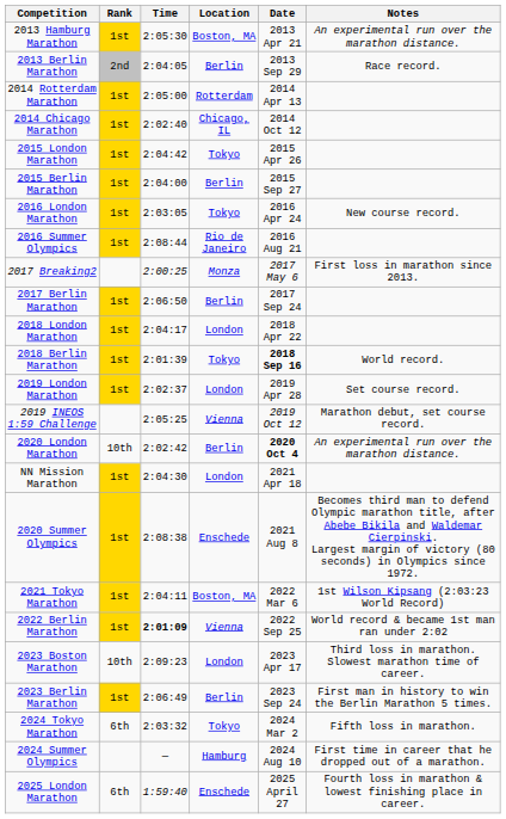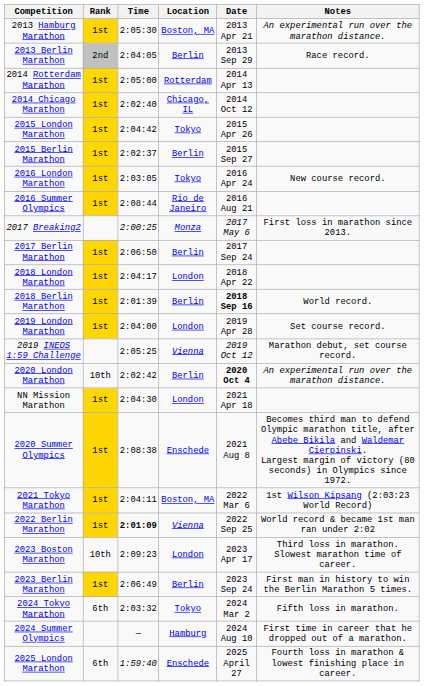 <table class=wikitable style=text-align:center>
 <tr>
 <th>Competition</th>
 <th width=45>Rank</th>
 <th width=50>Time</th>
 <th>Location</th>
 <th>Date</th>
 <th>Notes</th>
 </tr>
 <tr>
 <td>2013 <a href='#'>Hamburg Marathon</a></td>
 <td bgcolor=gold>1st</td>
 <td>2:05:30</td>
 <td><a href='#'>Boston, MA</a></td>
 <td>2013 Apr 21</td>
 <td><em>An experimental run over the marathon distance.</em></td>
 </tr>
 <tr>
 <td><a href='#'>2013 Berlin Marathon</a></td>
 <td bgcolor=silver>2nd</td>
 <td>2:04:05</td>
 <td><a href='#'>Berlin</a></td>
 <td>2013 Sep 29</td>
 <td>Race record.</td>
 </tr>
 <tr>
 <td>2014 <a href='#'>Rotterdam Marathon</a></td>
 <td bgcolor=gold>1st</td>
 <td>2:05:00</td>
 <td><a href='#'>Rotterdam</a></td>
 <td>2014 Apr 13</td>
 <td></td>
 </tr>
 <tr>
 <td><a href='#'>2014 Chicago Marathon</a></td>
 <td bgcolor=gold>1st</td>
 <td>2:02:40</td>
 <td><a href='#'>Chicago, IL</a></td>
 <td>2014 Oct 12</td>
 <td></td>
 </tr>
 <tr>
 <td><a href='#'>2015 London Marathon</a></td>
 <td bgcolor=gold>1st</td>
 <td>2:04:42</td>
 <td><a href='#'>Tokyo</a></td>
 <td>2015 Apr 26</td>
 <td></td>
 </tr>
 <tr>
 <td><a href='#'>2015 Berlin Marathon</a></td>
 <td bgcolor=gold>1st</td>
-<td>2:04:00</td>
+<td>2:02:37</td>
 <td><a href='#'>Berlin</a></td>
 <td>2015 Sep 27</td>
 <td></td>
 </tr>
 <tr>
 <td><a href='#'>2016 London Marathon</a></td>
 <td bgcolor=gold>1st</td>
 <td>2:03:05</td>
 <td><a href='#'>Tokyo</a></td>
 <td>2016 Apr 24</td>
 <td>New course record.</td>
 </tr>
 <tr>
 <td><a href='#'>2016 Summer Olympics</a></td>
 <td bgcolor=gold>1st</td>
 <td>2:08:44</td>
 <td><a href='#'>Rio de Janeiro</a></td>
 <td>2016 Aug 21</td>
 <td></td>
 </tr>
 <tr>
 <td><em>2017 <a href='#'>Breaking2</a></em></td>
 <td></td>
 <td><em>2:00:25</em></td>
 <td><em><a href='#'>Monza</a></em></td>
 <td><em>2017 May 6</em></td>
 <td>First loss in marathon since 2013.</td>
 </tr>
 <tr>
 <td><a href='#'>2017 Berlin Marathon</a></td>
 <td bgcolor=gold>1st</td>
 <td>2:06:50</td>
 <td><a href='#'>Berlin</a></td>
 <td>2017 Sep 24</td>
 <td></td>
 </tr>
 <tr>
 <td><a href='#'>2018 London Marathon</a></td>
 <td bgcolor=gold>1st</td>
 <td>2:04:17</td>
 <td><a href='#'>London</a></td>
 <td>2018 Apr 22</td>
 <td></td>
 </tr>
 <tr>
 <td><a href='#'>2018 Berlin Marathon</a></td>
 <td bgcolor=gold>1st</td>
 <td>2:01:39</td>
-<td><a href='#'>Tokyo</a></td>
+<td><a href='#'>Berlin</a></td>
 <td><strong>2018 Sep 16</strong></td>
 <td>World record.</td>
 </tr>
 <tr>
 <td><a href='#'>2019 London Marathon</a></td>
 <td bgcolor=gold>1st</td>
-<td>2:02:37</td>
+<td>2:04:00</td>
 <td><a href='#'>London</a></td>
 <td>2019 Apr 28</td>
 <td>Set course record.</td>
 </tr>
 <tr>
 <td><em>2019 <a href='#'>INEOS 1:59 Challenge</a></em></td>
 <td></td>
 <td>2:05:25</td>
 <td><em><a href='#'>Vienna</a></em></td>
 <td><em>2019 Oct 12</em></td>
 <td>Marathon debut, set course record.</td>
 </tr>
 <tr>
 <td><a href='#'>2020 London Marathon</a></td>
 <td>10th</td>
 <td>2:02:42</td>
 <td><a href='#'>Berlin</a></td>
 <td><strong>2020 Oct 4</strong></td>
 <td><em>An experimental run over the marathon distance.</em></td>
 </tr>
 <tr>
 <td>NN Mission Marathon</td>
 <td bgcolor=gold>1st</td>
 <td>2:04:30</td>
 <td><a href='#'>London</a></td>
 <td>2021 Apr 18</td>
 <td></td>
 </tr>
 <tr>
 <td><a href='#'>2020 Summer Olympics</a></td>
 <td bgcolor=gold>1st</td>
 <td>2:08:38</td>
 <td><a href='#'>Enschede</a></td>
 <td>2021 Aug 8</td>
 <td>Becomes third man to defend Olympic marathon title, after <a href='#'>Abebe Bikila</a> and <a href='#'>Waldemar Cierpinski</a>.<br>Largest margin of victory (80 seconds) in Olympics since 1972.</td>
 </tr>
 <tr>
 <td><a href='#'>2021 Tokyo Marathon</a></td>
 <td bgcolor=gold>1st</td>
 <td>2:04:11</td>
 <td><a href='#'>Boston, MA</a></td>
 <td>2022 Mar 6</td>
 <td>1st <a href='#'>Wilson Kipsang</a> (2:03:23 World Record)</td>
 </tr>
 <tr>
 <td><a href='#'>2022 Berlin Marathon</a></td>
 <td bgcolor=gold>1st</td>
 <td><strong>2:01:09</strong></td>
 <td><em><a href='#'>Vienna</a></em></td>
 <td>2022 Sep 25</td>
 <td>World record & became 1st man ran under 2:02</td>
 </tr>
 <tr>
 <td><a href='#'>2023 Boston Marathon</a></td>
 <td>10th</td>
 <td>2:09:23</td>
 <td><a href='#'>London</a></td>
 <td>2023 Apr 17</td>
 <td>Third loss in marathon. Slowest marathon time of career.</td>
 </tr>
 <tr>
 <td><a href='#'>2023 Berlin Marathon</a></td>
 <td bgcolor=gold>1st</td>
 <td>2:06:49</td>
 <td><a href='#'>Berlin</a></td>
 <td>2023 Sep 24</td>
 <td>First man in history to win the Berlin Marathon 5 times.</td>
 </tr>
 <tr>
 <td><a href='#'>2024 Tokyo Marathon</a></td>
 <td>6th</td>
 <td>2:03:32</td>
 <td><a href='#'>Tokyo</a></td>
 <td>2024 Mar 2</td>
 <td>Fifth loss in marathon.</td>
 </tr>
 <tr>
 <td><a href='#'>2024 Summer Olympics</a></td>
 <td></td>
 <td>—</td>
 <td><a href='#'>Hamburg</a></td>
 <td>2024 Aug 10</td>
 <td>First time in career that he dropped out of a marathon.</td>
 </tr>
 <tr>
 <td><a href='#'>2025 London Marathon</a></td>
 <td>6th</td>
 <td><em>1:59:40</em></td>
 <td><a href='#'>Enschede</a></td>
 <td>2025 April 27</td>
 <td>Fourth loss in marathon & lowest finishing place in career.</td>
 </tr>
 </table>
